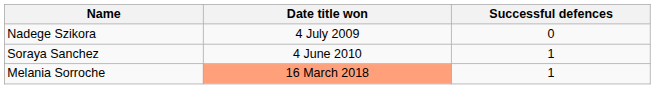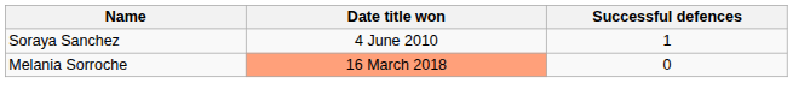 <table class="wikitable" style="text-align:center">
 <tr>
 <th style="width:20%;">Name</th>
 <th style="width:25%;">Date title won</th>
 <th style="width:20%;">Successful defences</th>
-</tr>
-<tr>
-<td align=left> Nadege Szikora</td>
-<td>4 July 2009</td>
-<td>0</td>
 </tr>
 <tr>
 <td align=left> Soraya Sanchez</td>
 <td>4 June 2010</td>
 <td>1</td>
 </tr>
 <tr>
 <td align=left> Melania Sorroche</td>
 <td style="background: lightsalmon;">16 March 2018</td>
-<td>1</td>
+<td>0</td>
 </tr>
 </table>
